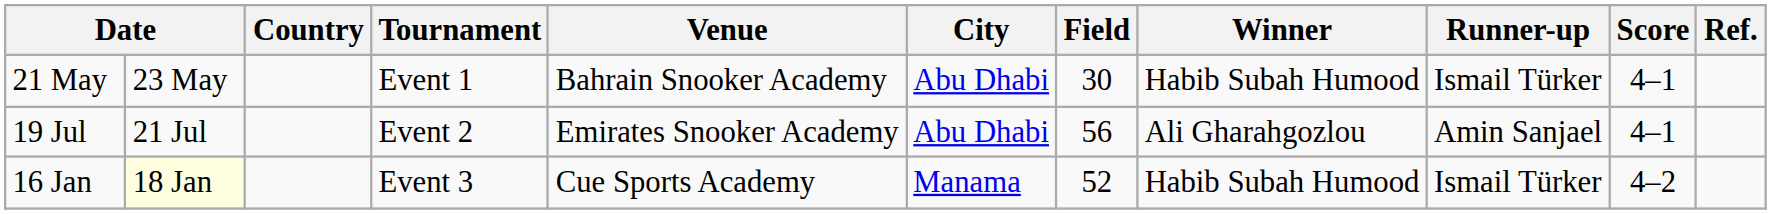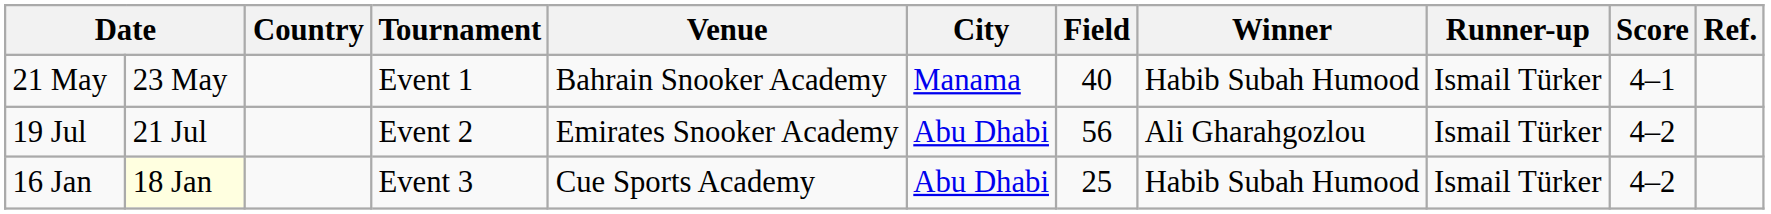 <table class="wikitable" style="font-size: 85%">
 <tr>
 <th colspan="2" style="width:100px; text-align:center;">Date</th>
 <th>Country</th>
 <th>Tournament</th>
 <th>Venue</th>
 <th>City</th>
 <th>Field</th>
 <th>Winner</th>
 <th>Runner-up</th>
 <th>Score</th>
 <th>Ref.</th>
 </tr>
 <tr>
 <td>21 May</td>
 <td>23 May</td>
 <td></td>
 <td>Event 1</td>
 <td>Bahrain Snooker Academy</td>
-<td><a href='#'>Abu Dhabi</a></td>
-<td align=center>30</td>
+<td><a href='#'>Manama</a></td>
+<td align=center>40</td>
 <td> Habib Subah Humood</td>
 <td> Ismail Türker</td>
 <td align=center>4–1</td>
 <td align=center></td>
 </tr>
 <tr>
 <td>19 Jul</td>
 <td>21 Jul</td>
 <td></td>
 <td>Event 2</td>
 <td>Emirates Snooker Academy</td>
 <td><a href='#'>Abu Dhabi</a></td>
 <td align=center>56</td>
 <td> Ali Gharahgozlou</td>
-<td> Amin Sanjael</td>
-<td align=center>4–1</td>
+<td> Ismail Türker</td>
+<td align=center>4–2</td>
 <td align=center></td>
 </tr>
 <tr>
 <td>16 Jan</td>
 <td style="background: lightyellow;">18 Jan</td>
 <td></td>
 <td>Event 3</td>
 <td>Cue Sports Academy</td>
-<td><a href='#'>Manama</a></td>
-<td align=center>52</td>
+<td><a href='#'>Abu Dhabi</a></td>
+<td align=center>25</td>
 <td> Habib Subah Humood</td>
 <td> Ismail Türker</td>
 <td align=center>4–2</td>
 <td align=center></td>
 </tr>
 </table>
